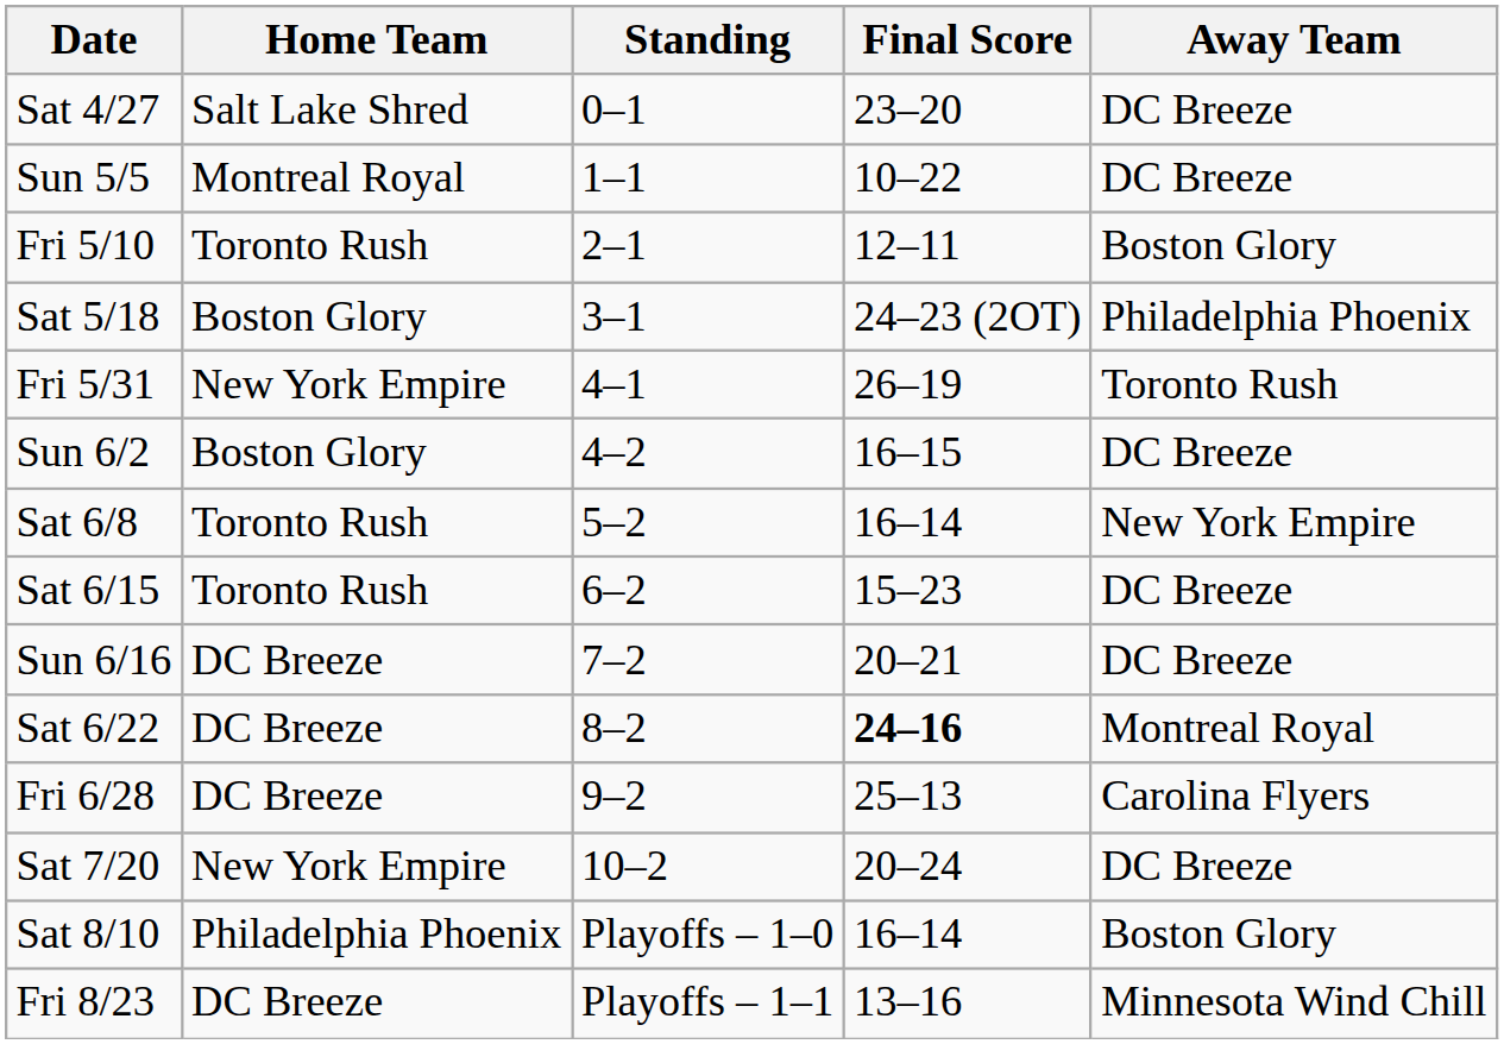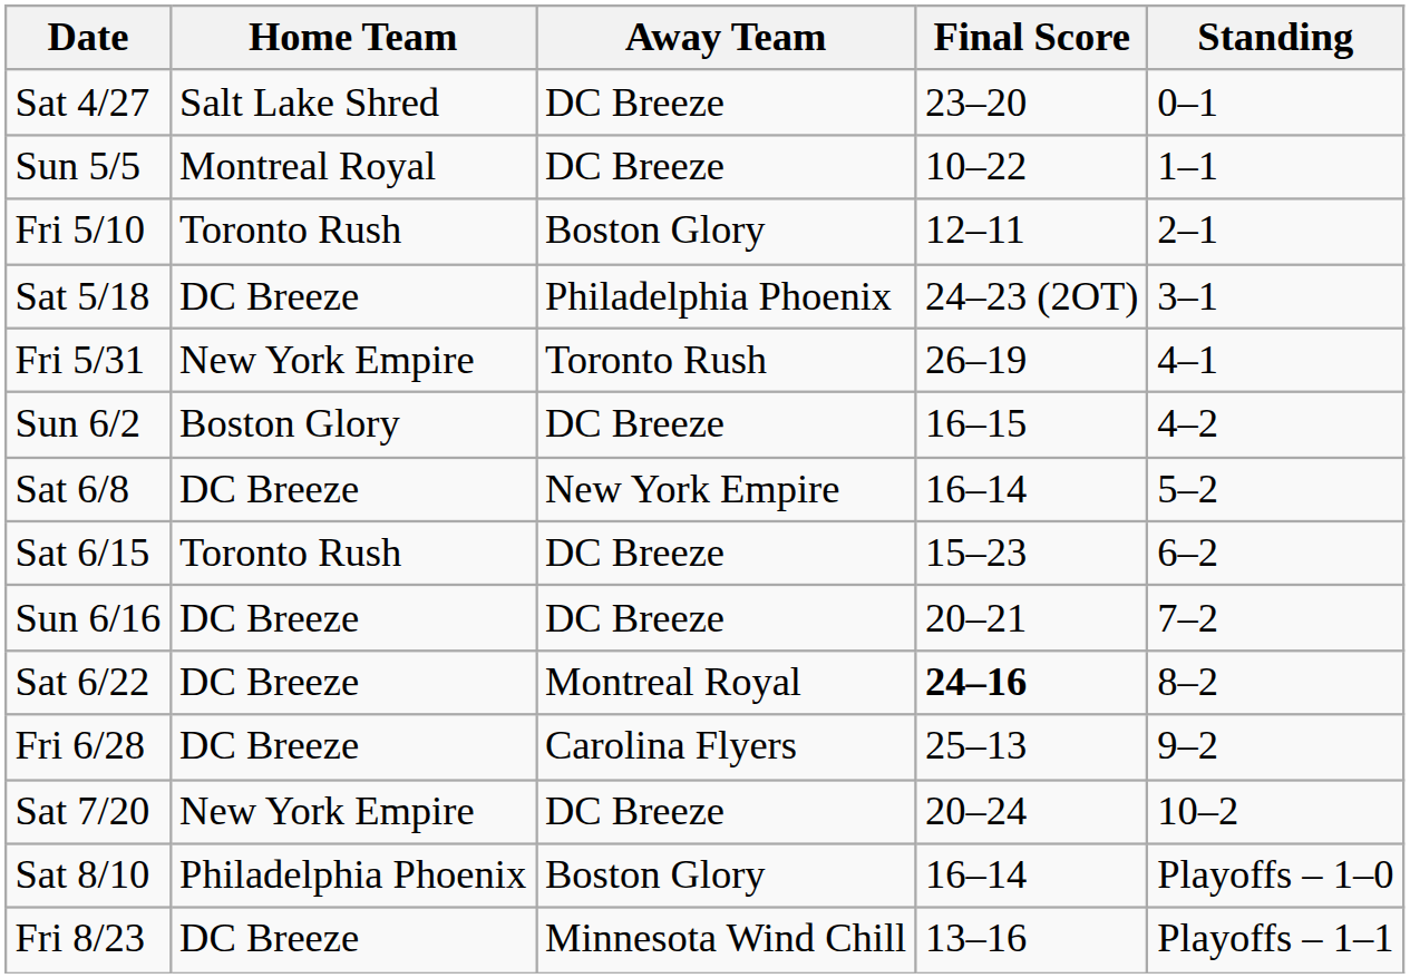 <table class="wikitable">
 <tr>
 <th>Date</th>
 <th>Home Team</th>
+<th>Away Team</th>
+<th>Final Score</th>
 <th>Standing</th>
-<th>Final Score</th>
-<th>Away Team</th>
 </tr>
 <tr>
 <td>Sat 4/27</td>
 <td>Salt Lake Shred</td>
+<td>DC Breeze</td>
+<td>23–20</td>
 <td>0–1</td>
-<td>23–20</td>
-<td>DC Breeze</td>
 </tr>
 <tr>
 <td>Sun 5/5</td>
 <td>Montreal Royal</td>
+<td>DC Breeze</td>
+<td>10–22</td>
 <td>1–1</td>
-<td>10–22</td>
-<td>DC Breeze</td>
 </tr>
 <tr>
 <td>Fri 5/10</td>
 <td>Toronto Rush</td>
+<td>Boston Glory</td>
+<td>12–11</td>
 <td>2–1</td>
-<td>12–11</td>
-<td>Boston Glory</td>
 </tr>
 <tr>
 <td>Sat 5/18</td>
-<td>Boston Glory</td>
+<td>DC Breeze</td>
+<td>Philadelphia Phoenix</td>
+<td>24–23 (2OT)</td>
 <td>3–1</td>
-<td>24–23 (2OT)</td>
-<td>Philadelphia Phoenix</td>
 </tr>
 <tr>
 <td>Fri 5/31</td>
 <td>New York Empire</td>
+<td>Toronto Rush</td>
+<td>26–19</td>
 <td>4–1</td>
-<td>26–19</td>
-<td>Toronto Rush</td>
 </tr>
 <tr>
 <td>Sun 6/2</td>
 <td>Boston Glory</td>
+<td>DC Breeze</td>
+<td>16–15</td>
 <td>4–2</td>
-<td>16–15</td>
-<td>DC Breeze</td>
 </tr>
 <tr>
 <td>Sat 6/8</td>
-<td>Toronto Rush</td>
+<td>DC Breeze</td>
+<td>New York Empire</td>
+<td>16–14</td>
 <td>5–2</td>
-<td>16–14</td>
-<td>New York Empire</td>
 </tr>
 <tr>
 <td>Sat 6/15</td>
 <td>Toronto Rush</td>
+<td>DC Breeze</td>
+<td>15–23</td>
 <td>6–2</td>
-<td>15–23</td>
-<td>DC Breeze</td>
 </tr>
 <tr>
 <td>Sun 6/16</td>
 <td>DC Breeze</td>
+<td>DC Breeze</td>
+<td>20–21</td>
 <td>7–2</td>
-<td>20–21</td>
-<td>DC Breeze</td>
 </tr>
 <tr>
 <td>Sat 6/22</td>
 <td>DC Breeze</td>
+<td>Montreal Royal</td>
+<td><strong>24–16</strong></td>
 <td>8–2</td>
-<td><strong>24–16</strong></td>
-<td>Montreal Royal</td>
 </tr>
 <tr>
 <td>Fri 6/28</td>
 <td>DC Breeze</td>
+<td>Carolina Flyers</td>
+<td>25–13</td>
 <td>9–2</td>
-<td>25–13</td>
-<td>Carolina Flyers</td>
 </tr>
 <tr>
 <td>Sat 7/20</td>
 <td>New York Empire</td>
+<td>DC Breeze</td>
+<td>20–24</td>
 <td>10–2</td>
-<td>20–24</td>
-<td>DC Breeze</td>
 </tr>
 <tr>
 <td>Sat 8/10</td>
 <td>Philadelphia Phoenix</td>
+<td>Boston Glory</td>
+<td>16–14</td>
 <td>Playoffs – 1–0</td>
-<td>16–14</td>
-<td>Boston Glory</td>
 </tr>
 <tr>
 <td>Fri 8/23</td>
 <td>DC Breeze</td>
+<td>Minnesota Wind Chill</td>
+<td>13–16</td>
 <td>Playoffs – 1–1</td>
-<td>13–16</td>
-<td>Minnesota Wind Chill</td>
 </tr>
 </table>
